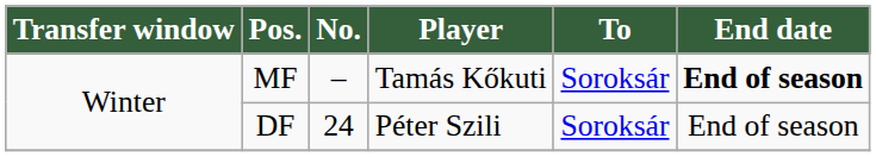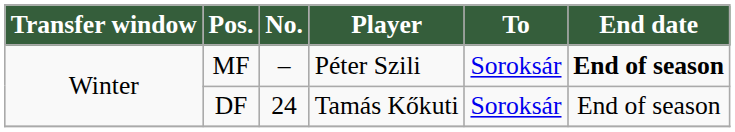 <table class="wikitable plainrowheaders sortable">
 <tr>
 <th style="background-color:#355E3B;color:white">Transfer window</th>
 <th style="background-color:#355E3B;color:white">Pos.</th>
 <th style="background-color:#355E3B;color:white">No.</th>
 <th style="background-color:#355E3B;color:white">Player</th>
 <th style="background-color:#355E3B;color:white">To</th>
 <th style="background-color:#355E3B;color:white">End date</th>
 </tr>
 <tr>
 <td rowspan="2" style="text-align:center;">Winter</td>
 <td style=text-align:center;>MF</td>
 <td style=text-align:center;>–</td>
-<td style=text-align:left;> Tamás Kőkuti</td>
+<td style=text-align:left;> Péter Szili</td>
 <td style=text-align:left;><a href='#'>Soroksár</a></td>
 <td style=text-align:center;><strong>End of season</strong></td>
 </tr>
 <tr>
 <td style=text-align:center;>DF</td>
 <td style=text-align:center;>24</td>
-<td style=text-align:left;> Péter Szili</td>
+<td style=text-align:left;> Tamás Kőkuti</td>
 <td style=text-align:left;><a href='#'>Soroksár</a></td>
 <td style=text-align:center;>End of season</td>
 </tr>
 <tr>
 </tr>
 </table>
